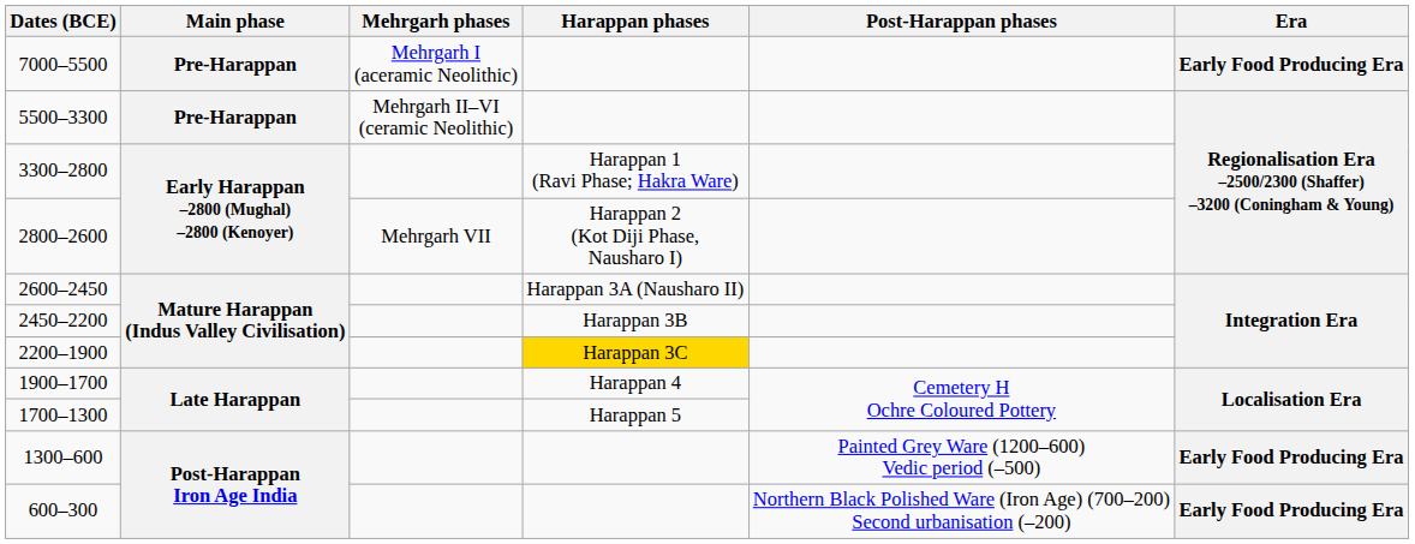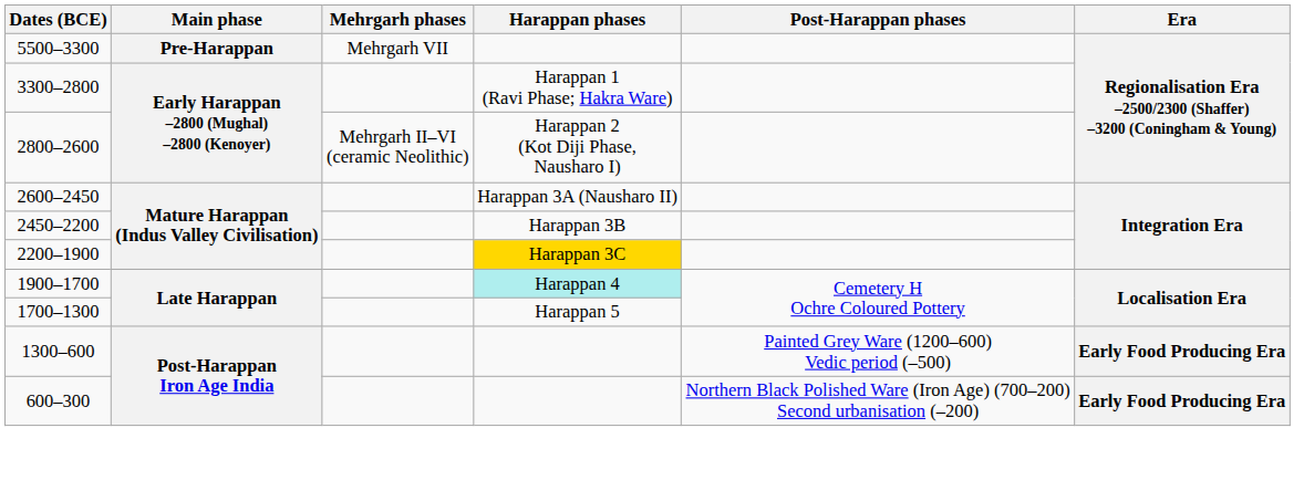 <table class="wikitable">
 <tr>
 <th>Dates (BCE)</th>
 <th>Main phase</th>
 <th>Mehrgarh phases</th>
 <th>Harappan phases</th>
 <th>Post-Harappan phases</th>
 <th>Era</th>
 </tr>
 <tr>
-<td style="text-align:center;">7000–5500</td>
-<th rowspan=1>Pre-Harappan</th>
-<td style="text-align:center;"><a href='#'>Mehrgarh I</a><br>(aceramic Neolithic)</td>
-<td></td>
-<td></td>
-<th rowspan=1>Early Food Producing Era</th>
-</tr>
-<tr>
 <td style="text-align:center;">5500–3300</td>
 <th rowspan=1>Pre-Harappan</th>
-<td style="text-align:center;">Mehrgarh II–VI<br>(ceramic Neolithic)</td>
+<td style="text-align:center;">Mehrgarh VII</td>
 <td></td>
 <td></td>
 <th rowspan=3>Regionalisation Era<br><small>–2500/2300 (Shaffer)<br>–3200 (Coningham & Young)</small></th>
 </tr>
 <tr>
 <td style="text-align:center;">3300–2800</td>
 <th rowspan=2>Early Harappan<br><small>–2800 (Mughal)<br>–2800 (Kenoyer)</small></th>
 <td></td>
 <td style="text-align:center;">Harappan 1<br>(Ravi Phase; <a href='#'>Hakra Ware</a>)</td>
 <td style="text-align:center;"></td>
 </tr>
 <tr>
 <td style="text-align:center;">2800–2600</td>
-<td style="text-align:center;">Mehrgarh VII</td>
+<td style="text-align:center;">Mehrgarh II–VI<br>(ceramic Neolithic)</td>
 <td style="text-align:center;">Harappan 2<br>(Kot Diji Phase,<br>Nausharo I)</td>
 <td></td>
 </tr>
 <tr>
 <td style="text-align:center;">2600–2450</td>
 <th rowspan=3>Mature Harappan<br>(Indus Valley Civilisation)</th>
 <td></td>
 <td style="text-align:center;">Harappan 3A (Nausharo II)</td>
 <td></td>
 <th rowspan=3>Integration Era</th>
 </tr>
 <tr>
 <td style="text-align:center;">2450–2200</td>
 <td></td>
 <td style="text-align:center;">Harappan 3B</td>
 <td></td>
 </tr>
 <tr>
 <td style="text-align:center;">2200–1900</td>
 <td></td>
 <td style="background: gold; text-align:center;">Harappan 3C</td>
 <td></td>
 </tr>
 <tr>
 <td style="text-align:center;">1900–1700</td>
 <th rowspan=2>Late Harappan</th>
 <td></td>
-<td style="text-align:center;">Harappan 4</td>
+<td style="background: paleturquoise; text-align:center;">Harappan 4</td>
 <td rowspan=2 style="text-align:center;"><a href='#'>Cemetery H</a><br><a href='#'>Ochre Coloured Pottery</a></td>
 <th rowspan=2>Localisation Era</th>
 </tr>
 <tr>
 <td style="text-align:center;">1700–1300</td>
 <td></td>
 <td style="text-align:center;">Harappan 5</td>
 </tr>
 <tr>
 <td style="text-align:center;">1300–600</td>
 <th rowspan=2>Post-Harappan<br><a href='#'>Iron Age India</a></th>
 <td></td>
 <td></td>
 <td style="text-align:center;"><a href='#'>Painted Grey Ware</a> (1200–600)<br><a href='#'>Vedic period</a> (–500)</td>
 <th rowspan=1>Early Food Producing Era</th>
 </tr>
 <tr>
 <td style="text-align:center;">600–300</td>
 <td></td>
 <td></td>
 <td style="text-align:center;"><a href='#'>Northern Black Polished Ware</a> (Iron Age) (700–200)<br><a href='#'>Second urbanisation</a> (–200)</td>
 <th rowspan=1>Early Food Producing Era</th>
 </tr>
 </table>
